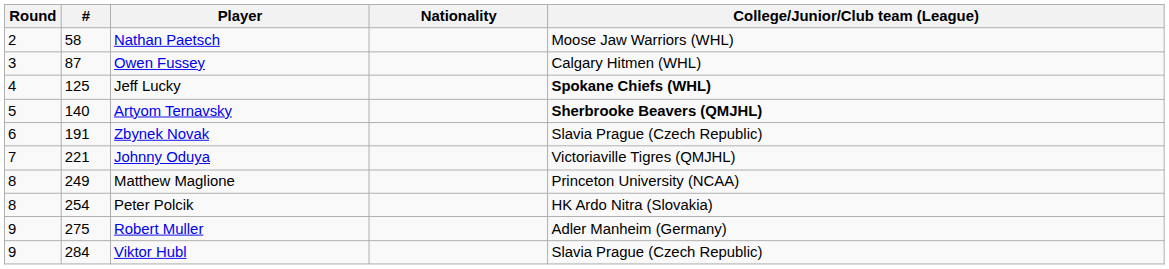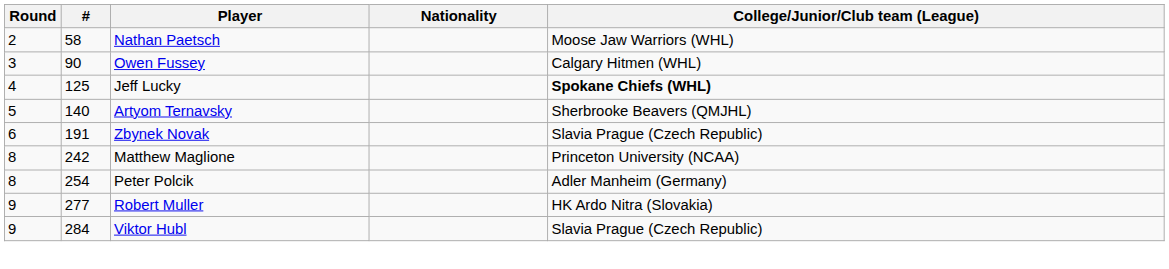 <table class="wikitable">
 <tr align="center">
 <th bgcolor="#DDDDFF" width="4.0%">Round</th>
 <th bgcolor="#DDDDFF" width="4.0%">#</th>
 <th bgcolor="#DDDDFF" width="21.0%">Player</th>
 <th bgcolor="#DDDDFF" width="14.5%">Nationality</th>
 <th bgcolor="#DDDDFF" width="50.0%">College/Junior/Club team (League)</th>
 </tr>
 <tr>
 <td>2</td>
 <td>58</td>
 <td><a href='#'>Nathan Paetsch</a></td>
 <td></td>
 <td>Moose Jaw Warriors (WHL)</td>
 </tr>
 <tr>
 <td>3</td>
-<td>87</td>
+<td>90</td>
 <td><a href='#'>Owen Fussey</a></td>
 <td></td>
 <td>Calgary Hitmen (WHL)</td>
 </tr>
 <tr>
 <td>4</td>
 <td>125</td>
 <td>Jeff Lucky</td>
 <td></td>
 <td><strong>Spokane Chiefs (WHL)</strong></td>
 </tr>
 <tr>
 <td>5</td>
 <td>140</td>
 <td><a href='#'>Artyom Ternavsky</a></td>
 <td></td>
-<td><strong>Sherbrooke Beavers (QMJHL)</strong></td>
+<td>Sherbrooke Beavers (QMJHL)</td>
 </tr>
 <tr>
 <td>6</td>
 <td>191</td>
 <td><a href='#'>Zbynek Novak</a></td>
 <td></td>
 <td>Slavia Prague (Czech Republic)</td>
 </tr>
 <tr>
-<td>7</td>
-<td>221</td>
-<td><a href='#'>Johnny Oduya</a></td>
-<td></td>
-<td>Victoriaville Tigres (QMJHL)</td>
-</tr>
-<tr>
 <td>8</td>
-<td>249</td>
+<td>242</td>
 <td>Matthew Maglione</td>
 <td></td>
 <td>Princeton University (NCAA)</td>
 </tr>
 <tr>
 <td>8</td>
 <td>254</td>
 <td>Peter Polcik</td>
 <td></td>
-<td>HK Ardo Nitra (Slovakia)</td>
+<td>Adler Manheim (Germany)</td>
 </tr>
 <tr>
 <td>9</td>
-<td>275</td>
+<td>277</td>
 <td><a href='#'>Robert Muller</a></td>
 <td></td>
-<td>Adler Manheim (Germany)</td>
+<td>HK Ardo Nitra (Slovakia)</td>
 </tr>
 <tr>
 <td>9</td>
 <td>284</td>
 <td><a href='#'>Viktor Hubl</a></td>
 <td></td>
 <td>Slavia Prague (Czech Republic)</td>
 </tr>
 </table>
